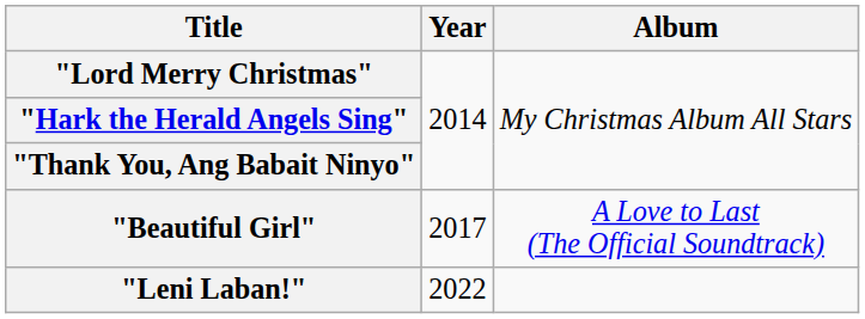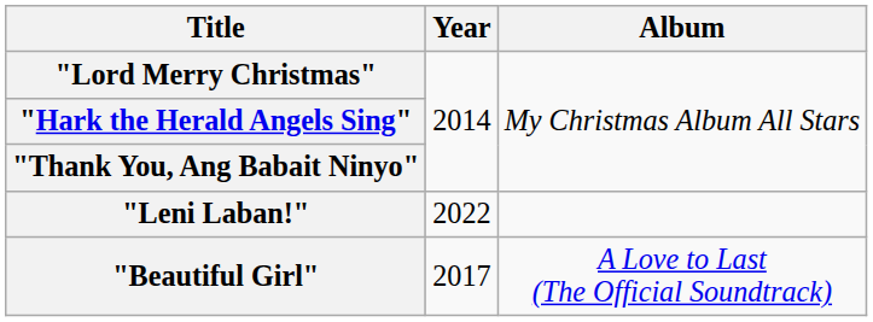 <table class="wikitable plainrowheaders" style="text-align:center;">
 <tr>
 <th>Title</th>
 <th>Year</th>
 <th>Album</th>
 </tr>
 <tr>
 <th scope="row">"Lord Merry Christmas"<br></th>
 <td rowspan="3">2014</td>
 <td rowspan="3"><em>My Christmas Album All Stars</em></td>
 </tr>
 <tr>
 <th scope="row">"<a href='#'>Hark the Herald Angels Sing</a>"</th>
 </tr>
 <tr>
 <th scope="row">"Thank You, Ang Babait Ninyo"<br></th>
 </tr>
 <tr>
+<th scope="row">"Leni Laban!"<br></th>
+<td>2022</td>
+<td></td>
+</tr>
+<tr>
 <th scope="row">"Beautiful Girl"</th>
 <td>2017</td>
 <td><em><a href='#'>A Love to Last<br>(The Official Soundtrack)</a></em></td>
 </tr>
-<tr>
-<th scope="row">"Leni Laban!"<br></th>
-<td>2022</td>
-<td></td>
-</tr>
 </table>
